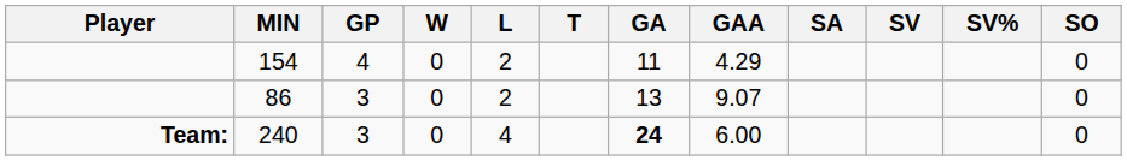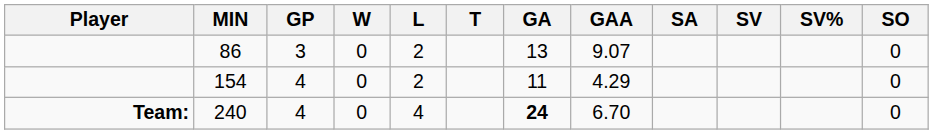 <table class="wikitable sortable" width="60%">
 <tr>
 <th bgcolor="#DDDDFF" width="10%">Player</th>
 <th width="3%" bgcolor="#DDDDFF">MIN</th>
 <th width="3%" bgcolor="#DDDDFF">GP</th>
 <th width="3%" bgcolor="#DDDDFF">W</th>
 <th width="3%" bgcolor="#DDDDFF">L</th>
 <th width="3%" bgcolor="#DDDDFF">T</th>
 <th width="3%" bgcolor="#DDDDFF">GA</th>
 <th width="3%" bgcolor="#DDDDFF">GAA</th>
 <th width="3%" bgcolor="#DDDDFF">SA</th>
 <th width="3%" bgcolor="#DDDDFF">SV</th>
 <th width="3%" bgcolor="#DDDDFF">SV%</th>
 <th width="3%" bgcolor="#DDDDFF">SO</th>
 </tr>
 <tr align="center">
 <td align="right"></td>
+<td>86</td>
+<td>3</td>
+<td>0</td>
+<td>2</td>
+<td></td>
+<td>13</td>
+<td>9.07</td>
+<td></td>
+<td></td>
+<td></td>
+<td>0</td>
+</tr>
+<tr align="center">
+<td align="right"></td>
 <td>154</td>
 <td>4</td>
 <td>0</td>
 <td>2</td>
 <td></td>
 <td>11</td>
 <td>4.29</td>
 <td></td>
 <td></td>
 <td></td>
 <td>0</td>
 </tr>
 <tr align="center">
-<td align="right"></td>
-<td>86</td>
-<td>3</td>
-<td>0</td>
-<td>2</td>
-<td></td>
-<td>13</td>
-<td>9.07</td>
-<td></td>
-<td></td>
-<td></td>
-<td>0</td>
-</tr>
-<tr align="center">
 <td align="right"><strong>Team:</strong></td>
 <td>240</td>
-<td>3</td>
+<td>4</td>
 <td>0</td>
 <td>4</td>
 <td></td>
 <td><strong>24</strong></td>
-<td>6.00</td>
+<td>6.70</td>
 <td></td>
 <td></td>
 <td></td>
 <td>0</td>
 </tr>
 </table>
